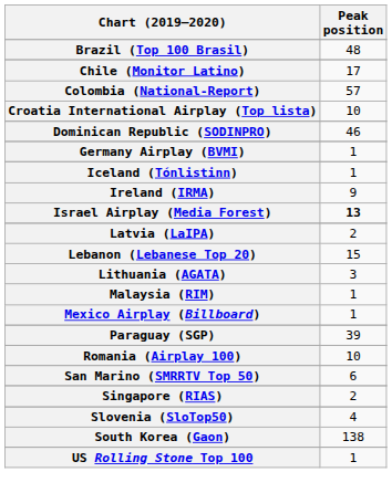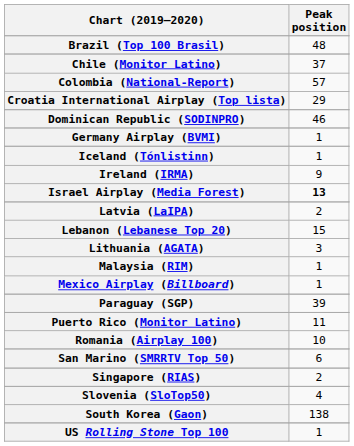 <table class="wikitable sortable plainrowheaders" style="text-align:center">
 <tr>
 <th scope="col">Chart (2019–2020)</th>
 <th scope="col">Peak<br>position</th>
 </tr>
 <tr>
 </tr>
 <tr>
 </tr>
 <tr>
 </tr>
 <tr>
 </tr>
 <tr>
 </tr>
 <tr>
 <th scope="row">Brazil (<a href='#'>Top 100 Brasil</a>)</th>
 <td>48</td>
 </tr>
 <tr>
 </tr>
 <tr>
 </tr>
 <tr>
 </tr>
 <tr>
 </tr>
 <tr>
 <th scope="row">Chile (<a href='#'>Monitor Latino</a>)</th>
-<td>17</td>
+<td>37</td>
 </tr>
 <tr>
 <th scope="row">Colombia (<a href='#'>National-Report</a>)</th>
 <td>57</td>
 </tr>
 <tr>
 <th scope="row">Croatia International Airplay (<a href='#'>Top lista</a>)</th>
-<td>10</td>
+<td>29</td>
 </tr>
 <tr>
 </tr>
 <tr>
 </tr>
 <tr>
 </tr>
 <tr>
 <th scope="row">Dominican Republic (<a href='#'>SODINPRO</a>)</th>
 <td>46</td>
 </tr>
 <tr>
 </tr>
 <tr>
 </tr>
 <tr>
 </tr>
 <tr>
 <th scope="row">Germany Airplay (<a href='#'>BVMI</a>)</th>
 <td>1</td>
 </tr>
 <tr>
 </tr>
 <tr>
 </tr>
 <tr>
 </tr>
 <tr>
 </tr>
 <tr>
 <th scope="row">Iceland (<a href='#'>Tónlistinn</a>)</th>
 <td>1</td>
 </tr>
 <tr>
 <th scope="row">Ireland (<a href='#'>IRMA</a>)</th>
 <td>9</td>
 </tr>
 <tr>
 <th scope="row">Israel Airplay (<a href='#'>Media Forest</a>)</th>
 <td><strong>13</strong></td>
 </tr>
 <tr>
 </tr>
 <tr>
 </tr>
 <tr>
 <th scope="row">Latvia (<a href='#'>LaIPA</a>)</th>
 <td>2</td>
 </tr>
 <tr>
 <th scope="row">Lebanon (<a href='#'>Lebanese Top 20</a>)</th>
 <td>15</td>
 </tr>
 <tr>
 <th scope="row">Lithuania (<a href='#'>AGATA</a>)</th>
 <td>3</td>
 </tr>
 <tr>
 <th scope="row">Malaysia (<a href='#'>RIM</a>)</th>
 <td>1</td>
 </tr>
 <tr>
 <th scope="row"><a href='#'>Mexico Airplay</a> (<em><a href='#'>Billboard</a></em>)</th>
 <td>1</td>
 </tr>
 <tr>
 </tr>
 <tr>
 </tr>
 <tr>
 </tr>
 <tr>
 </tr>
 <tr>
 <th scope="row">Paraguay (SGP)</th>
 <td>39</td>
 </tr>
 <tr>
 </tr>
 <tr>
 </tr>
 <tr>
+<th scope="row">Puerto Rico (<a href='#'>Monitor Latino</a>)</th>
+<td>11</td>
+</tr>
+<tr>
 <th scope="row">Romania (<a href='#'>Airplay 100</a>)</th>
 <td>10</td>
 </tr>
 <tr>
 </tr>
 <tr>
 <th scope="row">San Marino (<a href='#'>SMRRTV Top 50</a>)</th>
 <td>6</td>
 </tr>
 <tr>
 </tr>
 <tr>
 <th scope="row">Singapore (<a href='#'>RIAS</a>)</th>
 <td>2</td>
 </tr>
 <tr>
 </tr>
 <tr>
 </tr>
 <tr>
 <th scope="row">Slovenia (<a href='#'>SloTop50</a>)</th>
 <td>4</td>
 </tr>
 <tr>
 <th scope="row">South Korea (<a href='#'>Gaon</a>)</th>
 <td>138</td>
 </tr>
 <tr>
 </tr>
 <tr>
 </tr>
 <tr>
 </tr>
 <tr>
 </tr>
 <tr>
 </tr>
 <tr>
 </tr>
 <tr>
 </tr>
 <tr>
 </tr>
 <tr>
 </tr>
 <tr>
 </tr>
 <tr>
 </tr>
 <tr>
 </tr>
 <tr>
 </tr>
 <tr>
 <th scope="row">US <a href='#'><em>Rolling Stone</em> Top 100</a></th>
 <td>1</td>
 </tr>
 </table>
